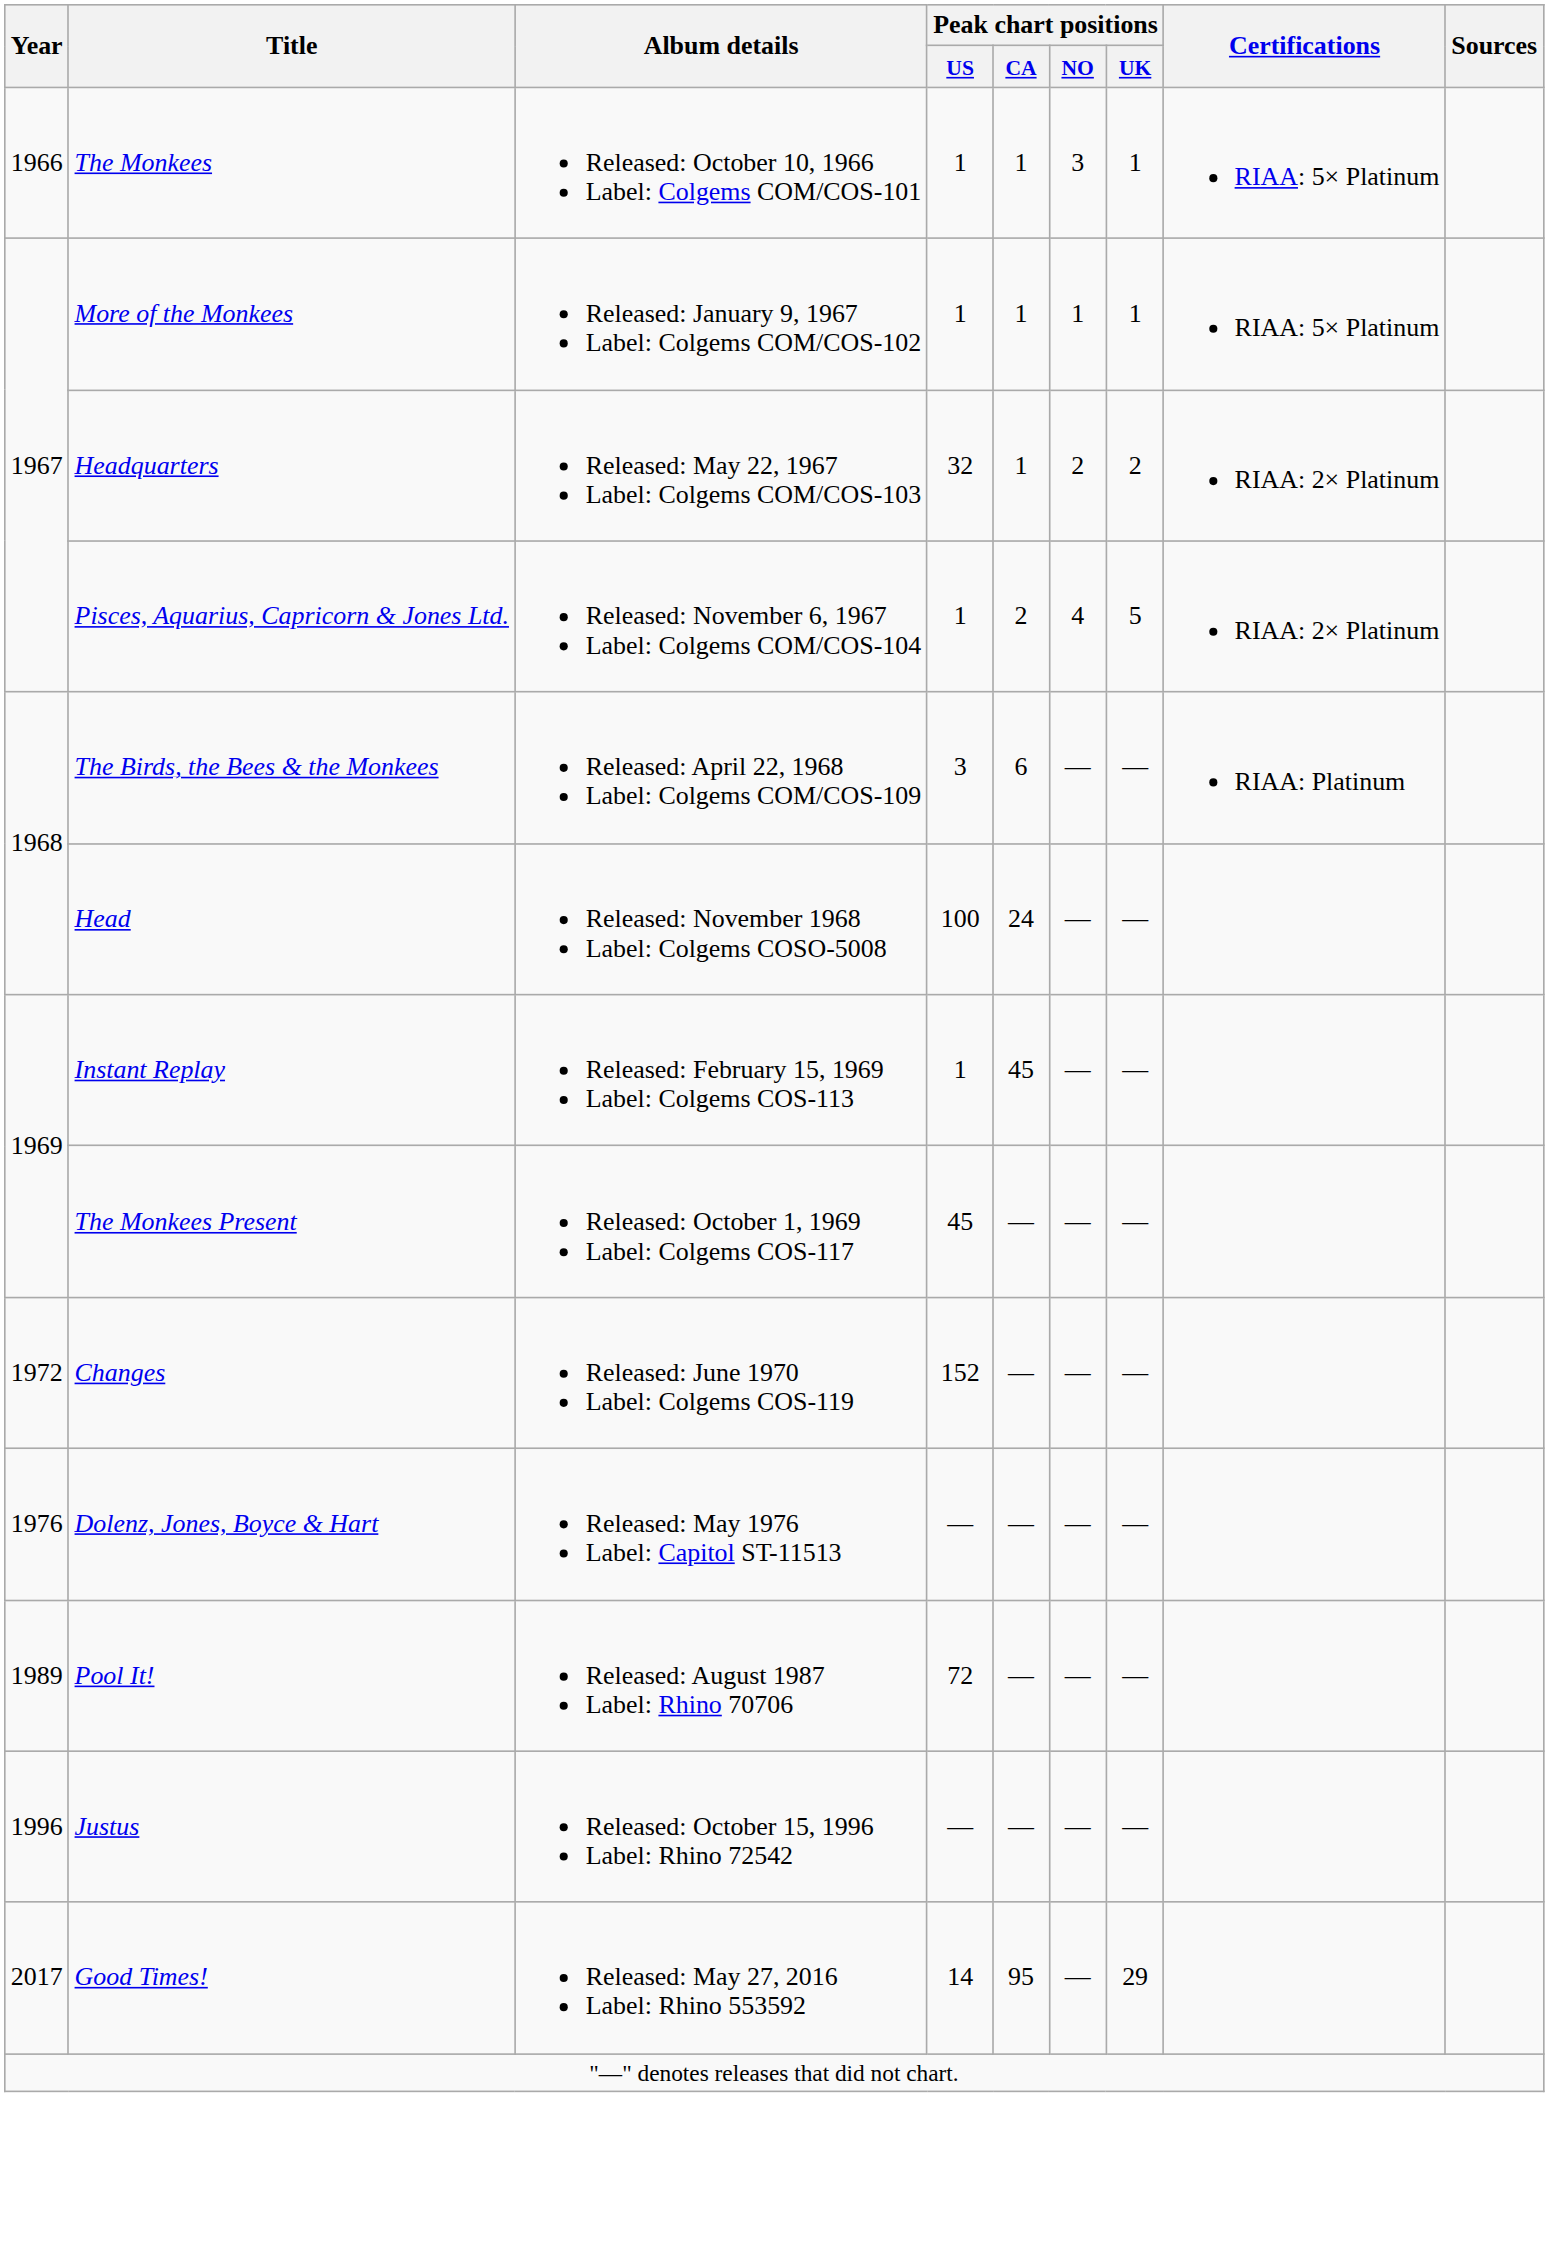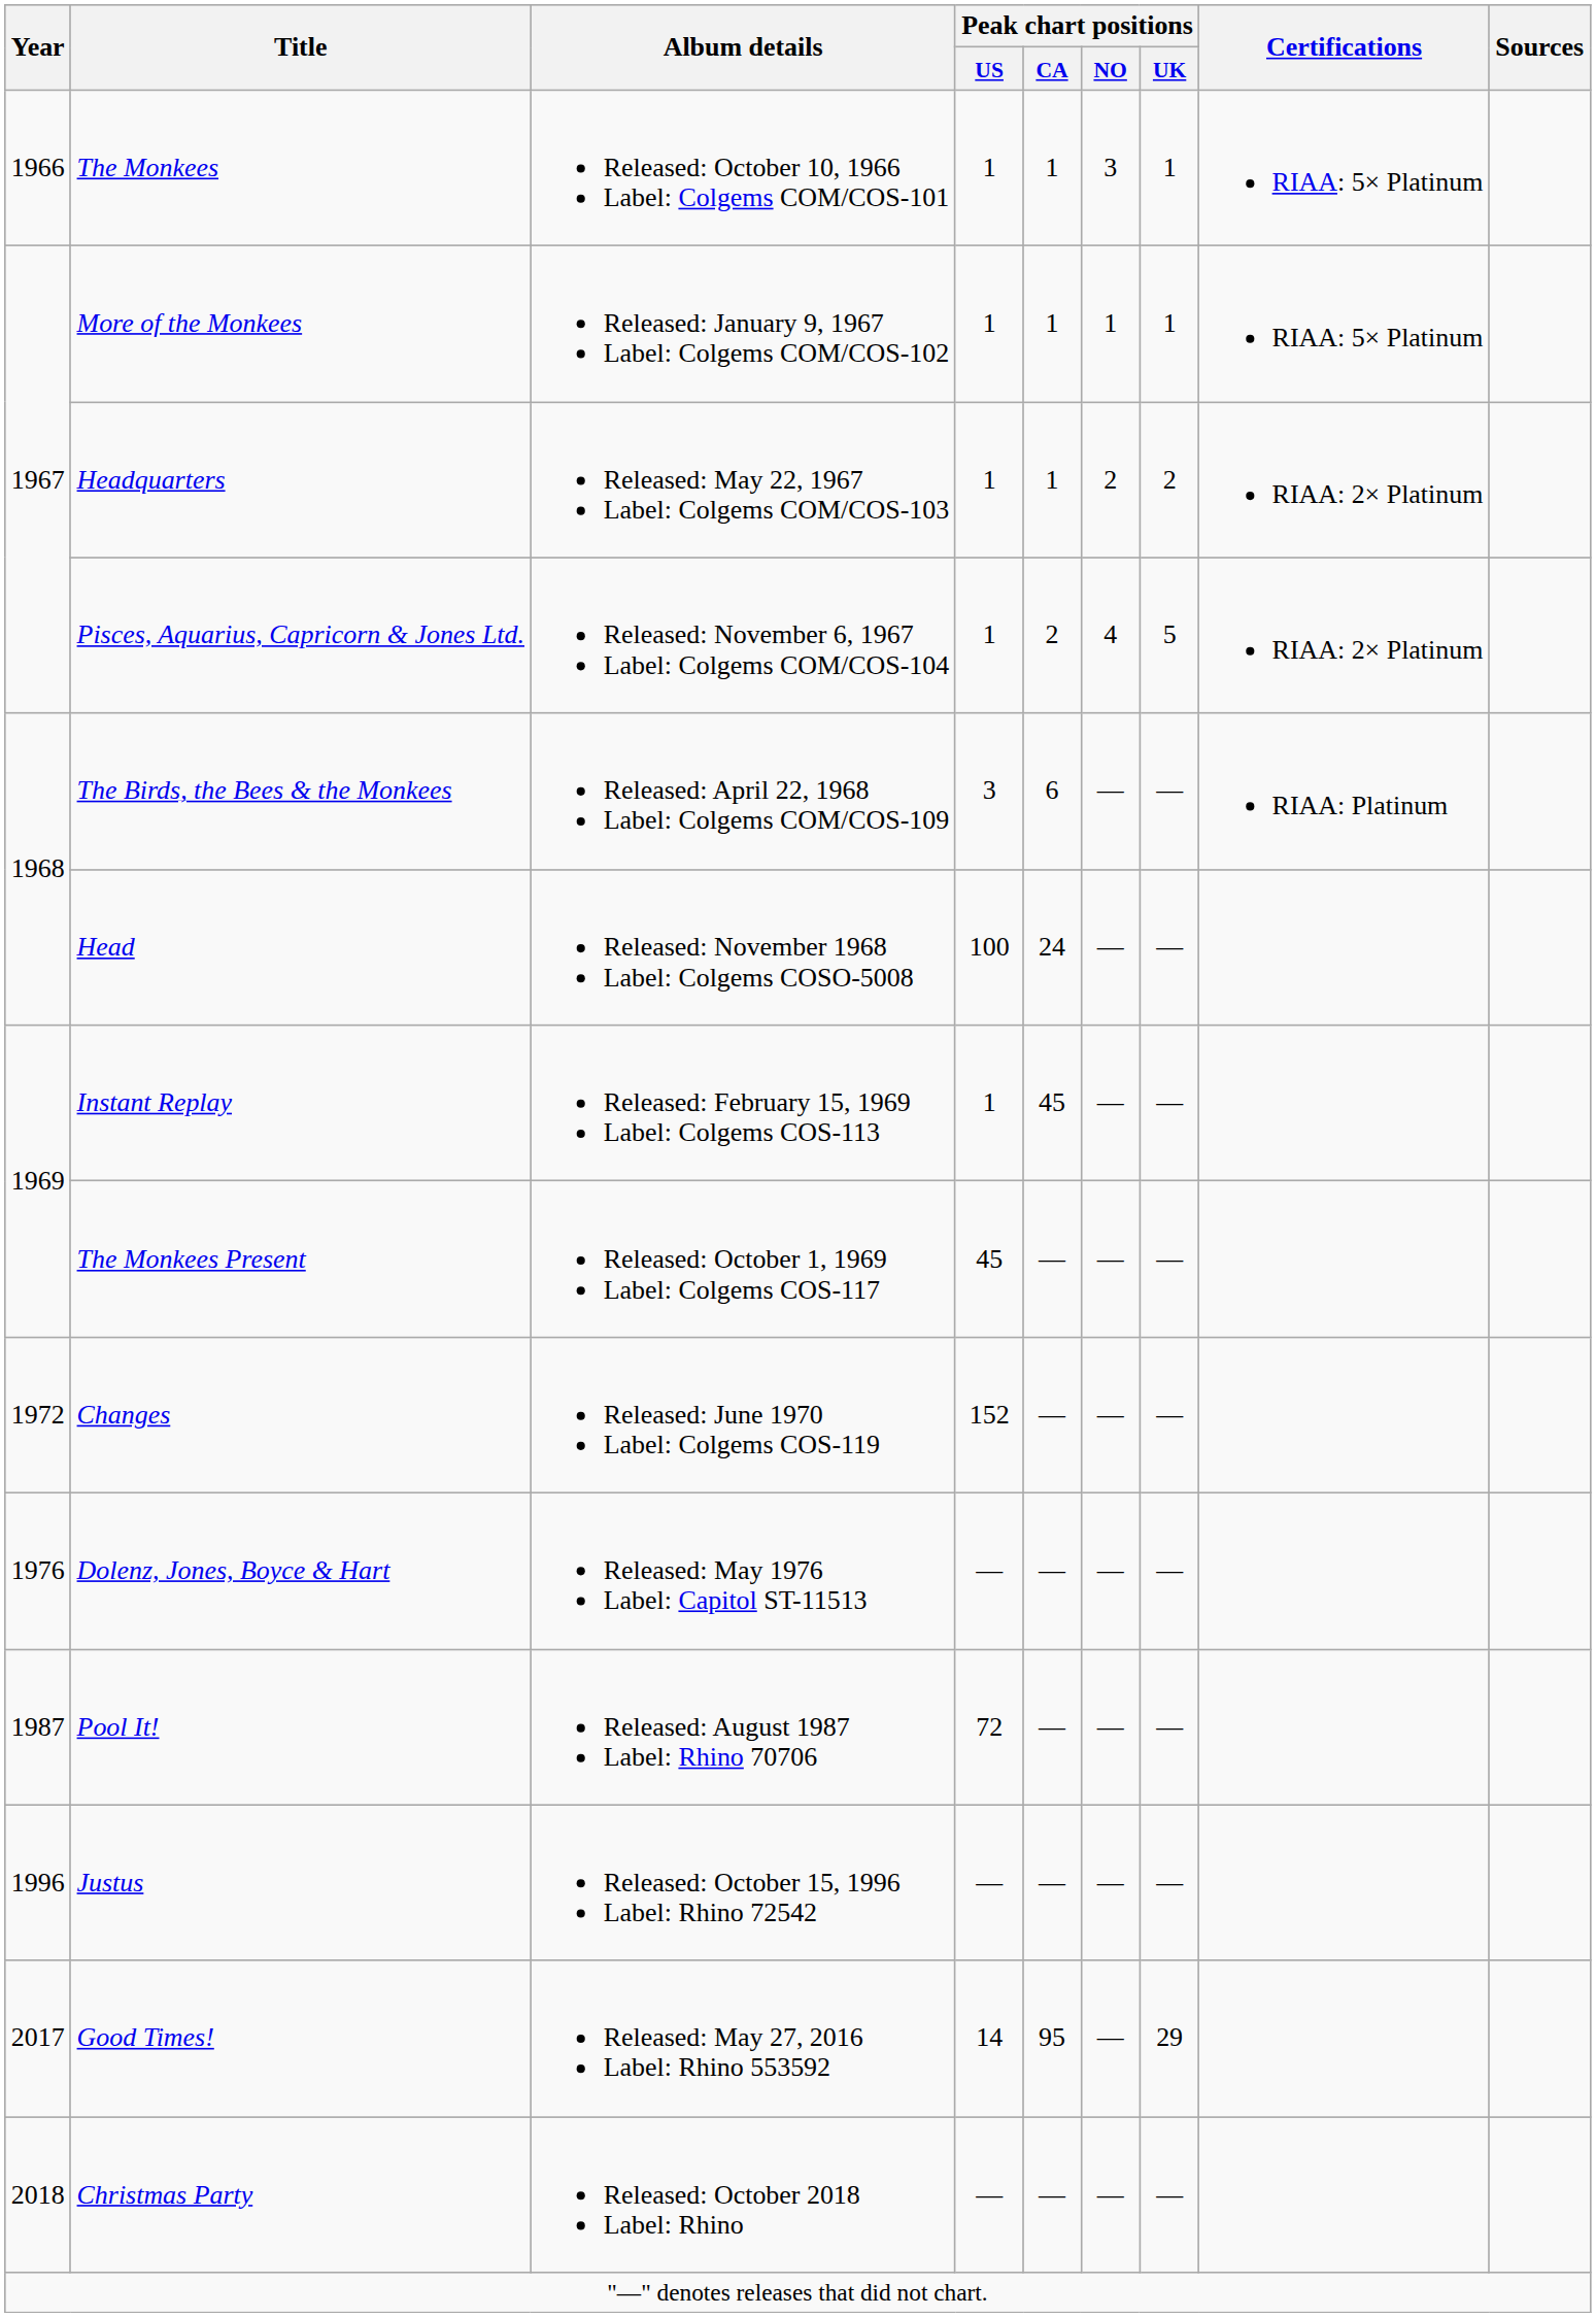 <table class="wikitable">
 <tr>
 <th rowspan="2">Year</th>
 <th rowspan="2">Title</th>
 <th rowspan="2">Album details</th>
 <th colspan="4">Peak chart positions</th>
 <th rowspan="2"><a href='#'>Certifications</a></th>
 <th rowspan="2">Sources</th>
 </tr>
 <tr>
 <th><small><a href='#'>US</a><br></small></th>
 <th><small><a href='#'>CA</a><br></small></th>
 <th><small><a href='#'>NO</a><br></small></th>
 <th><small><a href='#'>UK</a><br></small></th>
 </tr>
 <tr>
 <td align="center">1966</td>
 <td><em><a href='#'>The Monkees</a></em></td>
 <td><br><ul><li>Released: October 10, 1966</li><li>Label: <a href='#'>Colgems</a> COM/COS-101</li></ul></td>
 <td align="center">1</td>
 <td align="center">1</td>
 <td align="center">3</td>
 <td align="center">1</td>
 <td><br><ul><li><a href='#'>RIAA</a>: 5× Platinum</li></ul></td>
 <td></td>
 </tr>
 <tr>
 <td align="center" rowspan="3">1967</td>
 <td><em><a href='#'>More of the Monkees</a></em></td>
 <td><br><ul><li>Released: January 9, 1967</li><li>Label: Colgems COM/COS-102</li></ul></td>
 <td align="center">1</td>
 <td align="center">1</td>
 <td align="center">1</td>
 <td align="center">1</td>
 <td><br><ul><li>RIAA: 5× Platinum</li></ul></td>
 <td></td>
 </tr>
 <tr>
 <td><em><a href='#'>Headquarters</a></em></td>
 <td><br><ul><li>Released: May 22, 1967</li><li>Label: Colgems COM/COS-103</li></ul></td>
-<td align="center">32</td>
+<td align="center">1</td>
 <td align="center">1</td>
 <td align="center">2</td>
 <td align="center">2</td>
 <td><br><ul><li>RIAA: 2× Platinum</li></ul></td>
 <td></td>
 </tr>
 <tr>
 <td><em><a href='#'>Pisces, Aquarius, Capricorn & Jones Ltd.</a></em></td>
 <td><br><ul><li>Released: November 6, 1967</li><li>Label: Colgems COM/COS-104</li></ul></td>
 <td align="center">1</td>
 <td align="center">2</td>
 <td align="center">4</td>
 <td align="center">5</td>
 <td><br><ul><li>RIAA: 2× Platinum</li></ul></td>
 <td></td>
 </tr>
 <tr>
 <td align="center" rowspan="2">1968</td>
 <td><em><a href='#'>The Birds, the Bees & the Monkees</a></em></td>
 <td><br><ul><li>Released: April 22, 1968</li><li>Label: Colgems COM/COS-109</li></ul></td>
 <td align="center">3</td>
 <td align="center">6</td>
 <td align="center">—</td>
 <td align="center">—</td>
 <td><br><ul><li>RIAA: Platinum</li></ul></td>
 <td></td>
 </tr>
 <tr>
 <td><em><a href='#'>Head</a></em></td>
 <td><br><ul><li>Released: November 1968</li><li>Label: Colgems COSO-5008</li></ul></td>
 <td align="center">100</td>
 <td align="center">24</td>
 <td align="center">—</td>
 <td align="center">—</td>
 <td></td>
 <td></td>
 </tr>
 <tr>
 <td align="center" rowspan="2">1969</td>
 <td><em><a href='#'>Instant Replay</a></em></td>
 <td><br><ul><li>Released: February 15, 1969</li><li>Label: Colgems COS-113</li></ul></td>
 <td align="center">1</td>
 <td align="center">45</td>
 <td align="center">—</td>
 <td align="center">—</td>
 <td></td>
 <td></td>
 </tr>
 <tr>
 <td><em><a href='#'>The Monkees Present</a></em></td>
 <td><br><ul><li>Released: October 1, 1969</li><li>Label: Colgems COS-117</li></ul></td>
 <td align="center">45</td>
 <td align="center">—</td>
 <td align="center">—</td>
 <td align="center">—</td>
 <td></td>
 <td></td>
 </tr>
 <tr>
 <td align="center">1972</td>
 <td><em><a href='#'>Changes</a></em></td>
 <td><br><ul><li>Released: June 1970</li><li>Label: Colgems COS-119</li></ul></td>
 <td align="center">152 </td>
 <td align="center">—</td>
 <td align="center">—</td>
 <td align="center">—</td>
 <td></td>
 <td></td>
 </tr>
 <tr>
 <td align="center">1976</td>
 <td><em><a href='#'>Dolenz, Jones, Boyce & Hart</a></em> </td>
 <td><br><ul><li>Released: May 1976</li><li>Label: <a href='#'>Capitol</a> ST-11513</li></ul></td>
 <td align="center">—</td>
 <td align="center">—</td>
 <td align="center">—</td>
 <td align="center">—</td>
 <td></td>
 <td></td>
 </tr>
 <tr>
-<td align="center">1989</td>
+<td align="center">1987</td>
 <td><em><a href='#'>Pool It!</a></em></td>
 <td><br><ul><li>Released: August 1987</li><li>Label: <a href='#'>Rhino</a> 70706</li></ul></td>
 <td align="center">72</td>
 <td align="center">—</td>
 <td align="center">—</td>
 <td align="center">—</td>
 <td></td>
 <td></td>
 </tr>
 <tr>
 <td align="center">1996</td>
 <td><em><a href='#'>Justus</a></em></td>
 <td><br><ul><li>Released: October 15, 1996 </li><li>Label: Rhino 72542</li></ul></td>
 <td align="center">—</td>
 <td align="center">—</td>
 <td align="center">—</td>
 <td align="center">—</td>
 <td></td>
 <td></td>
 </tr>
 <tr>
 <td align="center">2017</td>
 <td><em><a href='#'>Good Times!</a></em></td>
 <td><br><ul><li>Released: May 27, 2016</li><li>Label: Rhino 553592</li></ul></td>
 <td align="center">14</td>
 <td align="center">95</td>
 <td align="center">—</td>
 <td align="center">29</td>
 <td></td>
 <td></td>
 </tr>
 <tr>
+<td align="center">2018</td>
+<td><em><a href='#'>Christmas Party</a></em></td>
+<td><br><ul><li>Released: October 2018</li><li>Label: Rhino</li></ul></td>
+<td align="center">—</td>
+<td align="center">—</td>
+<td align="center">—</td>
+<td align="center">—</td>
+<td></td>
+<td></td>
+</tr>
+<tr>
 <td colspan="9" align="center" style="font-size:90%">"—" denotes releases that did not chart.</td>
 </tr>
 </table>
